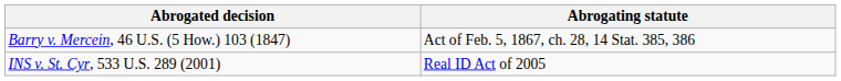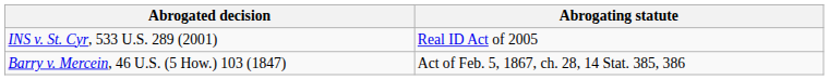 <table class="wikitable" style="width:100%; margin:auto;">
 <tr>
 <th style="width:50%;">Abrogated decision</th>
 <th style="width:50%;">Abrogating statute</th>
 </tr>
 <tr>
+<td><em><a href='#'>INS v. St. Cyr</a></em>, 533 U.S. 289 (2001)</td>
+<td><a href='#'>Real ID Act</a> of 2005</td>
+</tr>
+<tr>
 <td><em><a href='#'>Barry v. Mercein</a></em>, 46 U.S. (5 How.) 103 (1847)</td>
 <td>Act of Feb. 5, 1867, ch. 28, 14 Stat. 385, 386</td>
 </tr>
-<tr>
-<td><em><a href='#'>INS v. St. Cyr</a></em>, 533 U.S. 289 (2001)</td>
-<td><a href='#'>Real ID Act</a> of 2005</td>
-</tr>
 </table>
